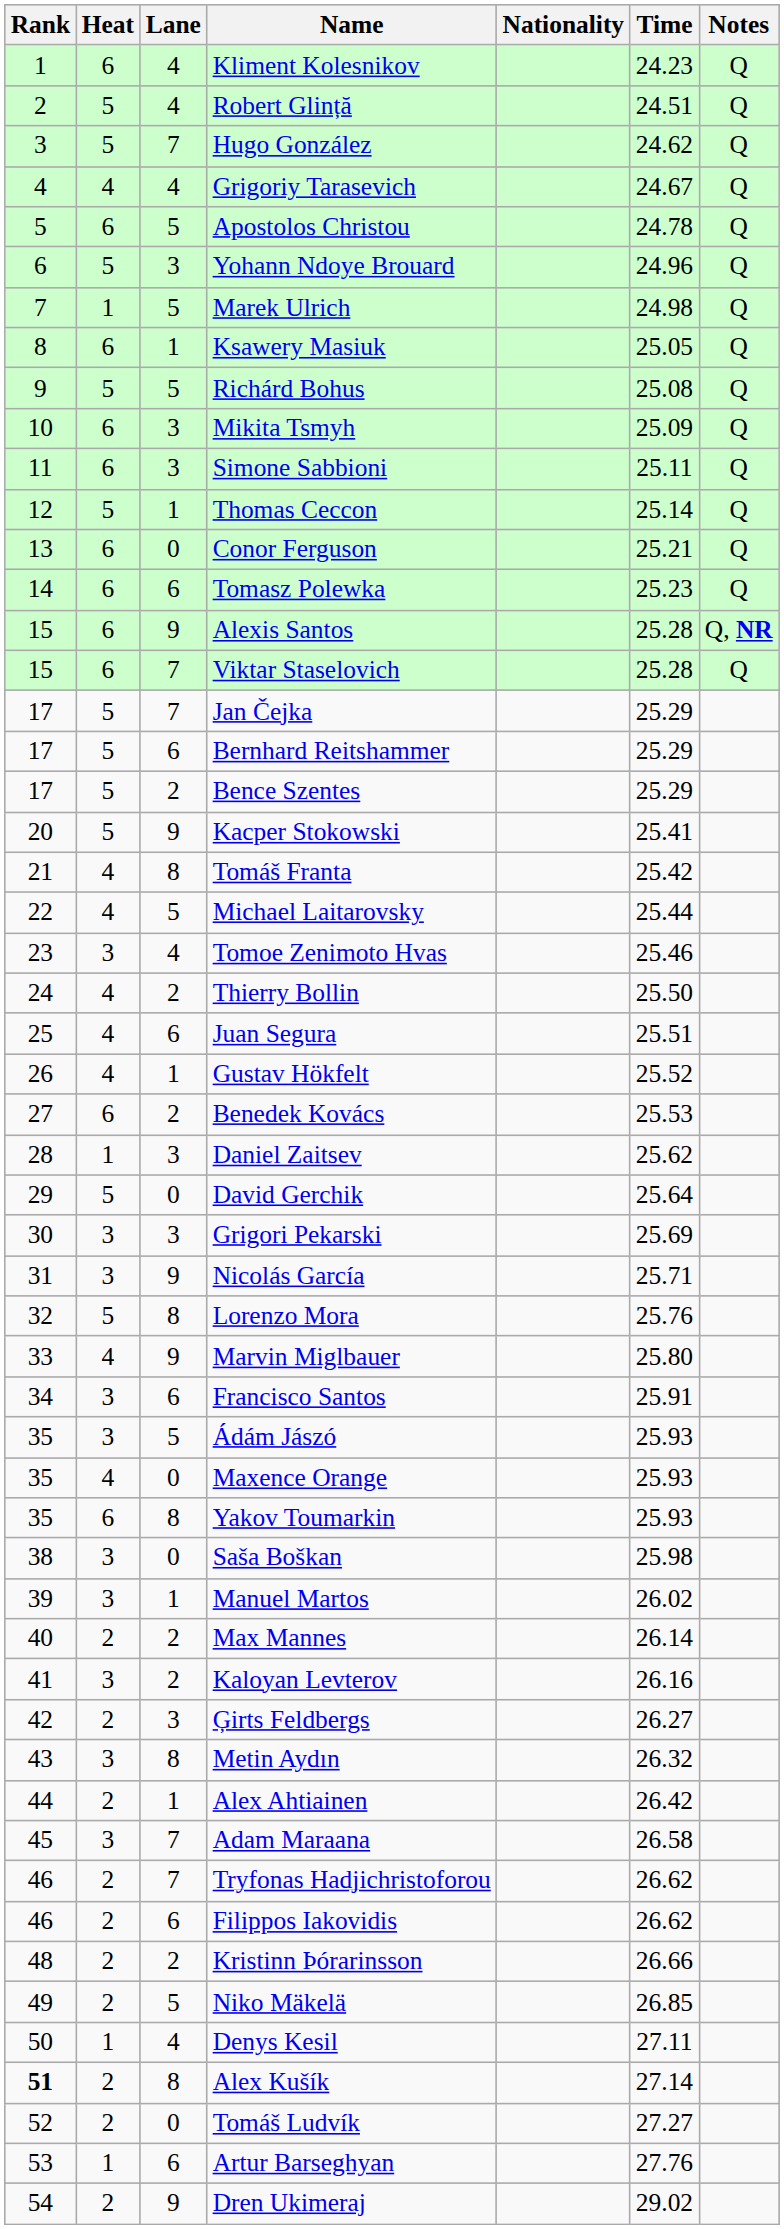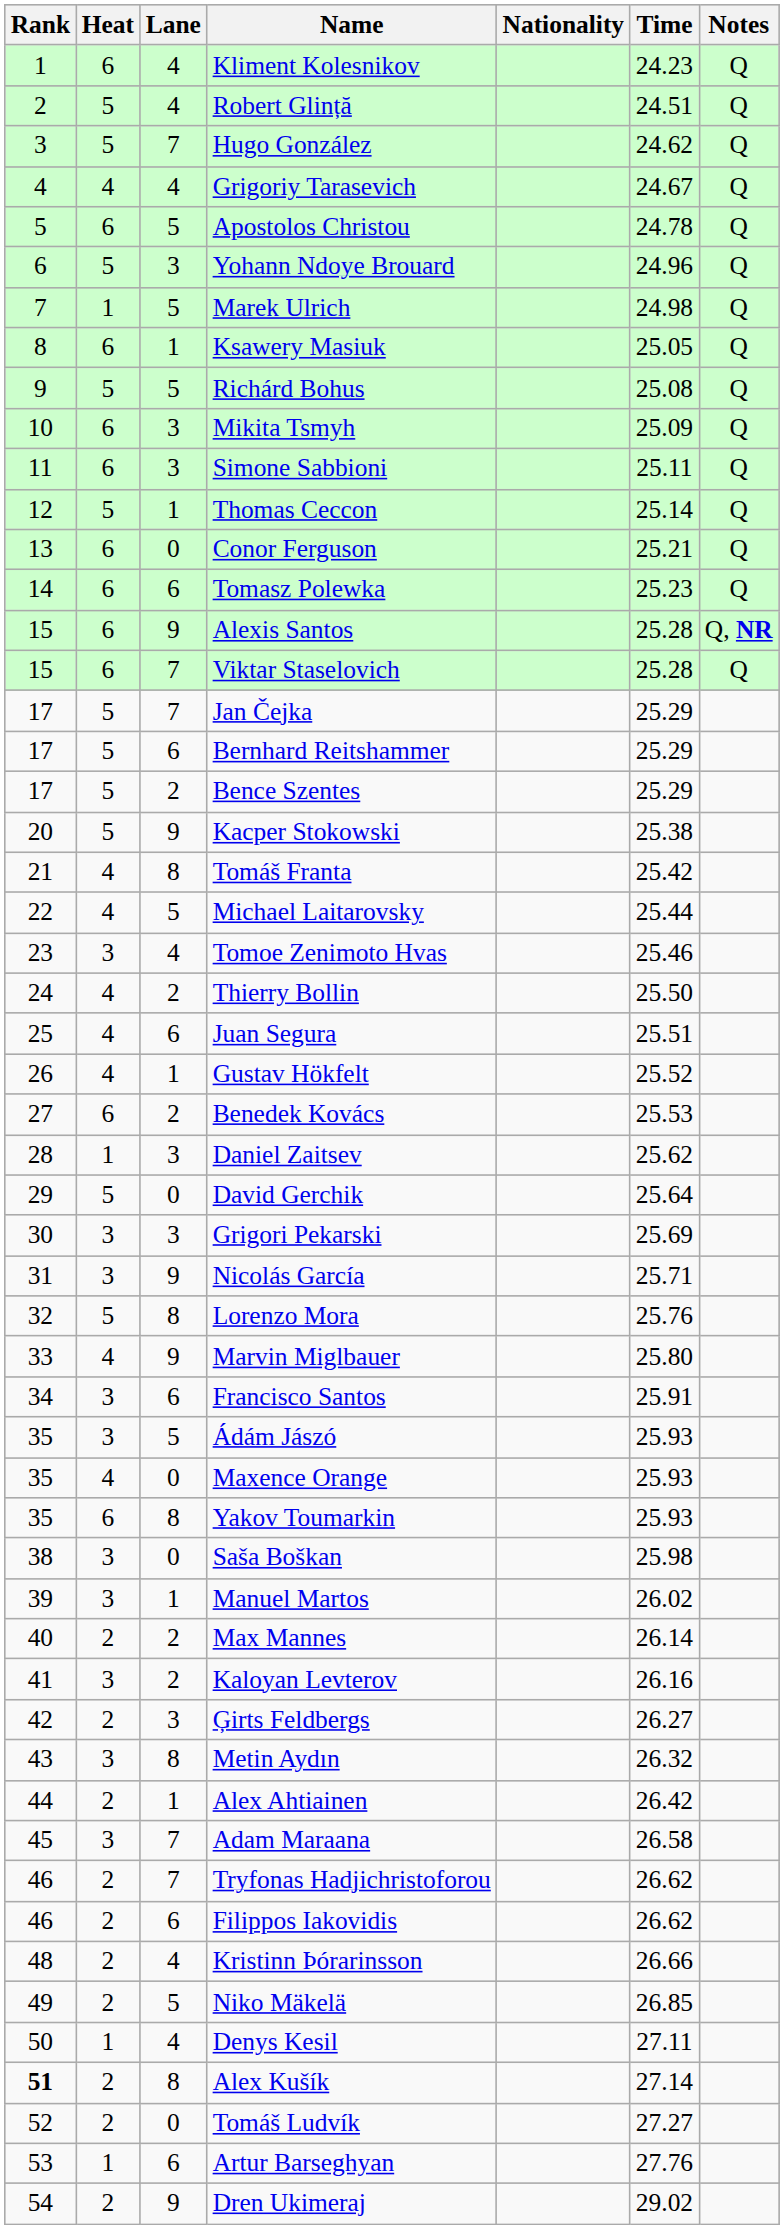 <table class="wikitable sortable" style="text-align:center">
 <tr>
 <th>Rank</th>
 <th>Heat</th>
 <th>Lane</th>
 <th>Name</th>
 <th>Nationality</th>
 <th>Time</th>
 <th>Notes</th>
 </tr>
 <tr bgcolor=ccffcc>
 <td>1</td>
 <td>6</td>
 <td>4</td>
 <td align=left><a href='#'>Kliment Kolesnikov</a></td>
 <td align=left></td>
 <td>24.23</td>
 <td>Q</td>
 </tr>
 <tr bgcolor=ccffcc>
 <td>2</td>
 <td>5</td>
 <td>4</td>
 <td align=left><a href='#'>Robert Glință</a></td>
 <td align=left></td>
 <td>24.51</td>
 <td>Q</td>
 </tr>
 <tr bgcolor=ccffcc>
 <td>3</td>
 <td>5</td>
 <td>7</td>
 <td align=left><a href='#'>Hugo González</a></td>
 <td align=left></td>
 <td>24.62</td>
 <td>Q</td>
 </tr>
 <tr bgcolor=ccffcc>
 <td>4</td>
 <td>4</td>
 <td>4</td>
 <td align=left><a href='#'>Grigoriy Tarasevich</a></td>
 <td align=left></td>
 <td>24.67</td>
 <td>Q</td>
 </tr>
 <tr bgcolor=ccffcc>
 <td>5</td>
 <td>6</td>
 <td>5</td>
 <td align=left><a href='#'>Apostolos Christou</a></td>
 <td align=left></td>
 <td>24.78</td>
 <td>Q</td>
 </tr>
 <tr bgcolor=ccffcc>
 <td>6</td>
 <td>5</td>
 <td>3</td>
 <td align=left><a href='#'>Yohann Ndoye Brouard</a></td>
 <td align=left></td>
 <td>24.96</td>
 <td>Q</td>
 </tr>
 <tr bgcolor=ccffcc>
 <td>7</td>
 <td>1</td>
 <td>5</td>
 <td align=left><a href='#'>Marek Ulrich</a></td>
 <td align=left></td>
 <td>24.98</td>
 <td>Q</td>
 </tr>
 <tr bgcolor=ccffcc>
 <td>8</td>
 <td>6</td>
 <td>1</td>
 <td align=left><a href='#'>Ksawery Masiuk</a></td>
 <td align=left></td>
 <td>25.05</td>
 <td>Q</td>
 </tr>
 <tr bgcolor=ccffcc>
 <td>9</td>
 <td>5</td>
 <td>5</td>
 <td align=left><a href='#'>Richárd Bohus</a></td>
 <td align=left></td>
 <td>25.08</td>
 <td>Q</td>
 </tr>
 <tr bgcolor=ccffcc>
 <td>10</td>
 <td>6</td>
 <td>3</td>
 <td align=left><a href='#'>Mikita Tsmyh</a></td>
 <td align=left></td>
 <td>25.09</td>
 <td>Q</td>
 </tr>
 <tr bgcolor=ccffcc>
 <td>11</td>
 <td>6</td>
 <td>3</td>
 <td align=left><a href='#'>Simone Sabbioni</a></td>
 <td align=left></td>
 <td>25.11</td>
 <td>Q</td>
 </tr>
 <tr bgcolor=ccffcc>
 <td>12</td>
 <td>5</td>
 <td>1</td>
 <td align=left><a href='#'>Thomas Ceccon</a></td>
 <td align=left></td>
 <td>25.14</td>
 <td>Q</td>
 </tr>
 <tr bgcolor=ccffcc>
 <td>13</td>
 <td>6</td>
 <td>0</td>
 <td align=left><a href='#'>Conor Ferguson</a></td>
 <td align=left></td>
 <td>25.21</td>
 <td>Q</td>
 </tr>
 <tr bgcolor=ccffcc>
 <td>14</td>
 <td>6</td>
 <td>6</td>
 <td align=left><a href='#'>Tomasz Polewka</a></td>
 <td align=left></td>
 <td>25.23</td>
 <td>Q</td>
 </tr>
 <tr bgcolor=ccffcc>
 <td>15</td>
 <td>6</td>
 <td>9</td>
 <td align=left><a href='#'>Alexis Santos</a></td>
 <td align=left></td>
 <td>25.28</td>
 <td>Q, <strong><a href='#'>NR</a></strong></td>
 </tr>
 <tr bgcolor=ccffcc>
 <td>15</td>
 <td>6</td>
 <td>7</td>
 <td align=left><a href='#'>Viktar Staselovich</a></td>
 <td align=left></td>
 <td>25.28</td>
 <td>Q</td>
 </tr>
 <tr>
 <td>17</td>
 <td>5</td>
 <td>7</td>
 <td align=left><a href='#'>Jan Čejka</a></td>
 <td align=left></td>
 <td>25.29</td>
 <td></td>
 </tr>
 <tr>
 <td>17</td>
 <td>5</td>
 <td>6</td>
 <td align=left><a href='#'>Bernhard Reitshammer</a></td>
 <td align=left></td>
 <td>25.29</td>
 <td></td>
 </tr>
 <tr>
 <td>17</td>
 <td>5</td>
 <td>2</td>
 <td align=left><a href='#'>Bence Szentes</a></td>
 <td align=left></td>
 <td>25.29</td>
 <td></td>
 </tr>
 <tr>
 <td>20</td>
 <td>5</td>
 <td>9</td>
 <td align=left><a href='#'>Kacper Stokowski</a></td>
 <td align=left></td>
-<td>25.41</td>
+<td>25.38</td>
 <td></td>
 </tr>
 <tr>
 <td>21</td>
 <td>4</td>
 <td>8</td>
 <td align=left><a href='#'>Tomáš Franta</a></td>
 <td align=left></td>
 <td>25.42</td>
 <td></td>
 </tr>
 <tr>
 <td>22</td>
 <td>4</td>
 <td>5</td>
 <td align=left><a href='#'>Michael Laitarovsky</a></td>
 <td align=left></td>
 <td>25.44</td>
 <td></td>
 </tr>
 <tr>
 <td>23</td>
 <td>3</td>
 <td>4</td>
 <td align=left><a href='#'>Tomoe Zenimoto Hvas</a></td>
 <td align=left></td>
 <td>25.46</td>
 <td></td>
 </tr>
 <tr>
 <td>24</td>
 <td>4</td>
 <td>2</td>
 <td align=left><a href='#'>Thierry Bollin</a></td>
 <td align=left></td>
 <td>25.50</td>
 <td></td>
 </tr>
 <tr>
 <td>25</td>
 <td>4</td>
 <td>6</td>
 <td align=left><a href='#'>Juan Segura</a></td>
 <td align=left></td>
 <td>25.51</td>
 <td></td>
 </tr>
 <tr>
 <td>26</td>
 <td>4</td>
 <td>1</td>
 <td align=left><a href='#'>Gustav Hökfelt</a></td>
 <td align=left></td>
 <td>25.52</td>
 <td></td>
 </tr>
 <tr>
 <td>27</td>
 <td>6</td>
 <td>2</td>
 <td align=left><a href='#'>Benedek Kovács</a></td>
 <td align=left></td>
 <td>25.53</td>
 <td></td>
 </tr>
 <tr>
 <td>28</td>
 <td>1</td>
 <td>3</td>
 <td align=left><a href='#'>Daniel Zaitsev</a></td>
 <td align=left></td>
 <td>25.62</td>
 <td></td>
 </tr>
 <tr>
 <td>29</td>
 <td>5</td>
 <td>0</td>
 <td align=left><a href='#'>David Gerchik</a></td>
 <td align=left></td>
 <td>25.64</td>
 <td></td>
 </tr>
 <tr>
 <td>30</td>
 <td>3</td>
 <td>3</td>
 <td align=left><a href='#'>Grigori Pekarski</a></td>
 <td align=left></td>
 <td>25.69</td>
 <td></td>
 </tr>
 <tr>
 <td>31</td>
 <td>3</td>
 <td>9</td>
 <td align=left><a href='#'>Nicolás García</a></td>
 <td align=left></td>
 <td>25.71</td>
 <td></td>
 </tr>
 <tr>
 <td>32</td>
 <td>5</td>
 <td>8</td>
 <td align=left><a href='#'>Lorenzo Mora</a></td>
 <td align=left></td>
 <td>25.76</td>
 <td></td>
 </tr>
 <tr>
 <td>33</td>
 <td>4</td>
 <td>9</td>
 <td align=left><a href='#'>Marvin Miglbauer</a></td>
 <td align=left></td>
 <td>25.80</td>
 <td></td>
 </tr>
 <tr>
 <td>34</td>
 <td>3</td>
 <td>6</td>
 <td align=left><a href='#'>Francisco Santos</a></td>
 <td align=left></td>
 <td>25.91</td>
 <td></td>
 </tr>
 <tr>
 <td>35</td>
 <td>3</td>
 <td>5</td>
 <td align=left><a href='#'>Ádám Jászó</a></td>
 <td align=left></td>
 <td>25.93</td>
 <td></td>
 </tr>
 <tr>
 <td>35</td>
 <td>4</td>
 <td>0</td>
 <td align=left><a href='#'>Maxence Orange</a></td>
 <td align=left></td>
 <td>25.93</td>
 <td></td>
 </tr>
 <tr>
 <td>35</td>
 <td>6</td>
 <td>8</td>
 <td align=left><a href='#'>Yakov Toumarkin</a></td>
 <td align=left></td>
 <td>25.93</td>
 <td></td>
 </tr>
 <tr>
 <td>38</td>
 <td>3</td>
 <td>0</td>
 <td align=left><a href='#'>Saša Boškan</a></td>
 <td align=left></td>
 <td>25.98</td>
 <td></td>
 </tr>
 <tr>
 <td>39</td>
 <td>3</td>
 <td>1</td>
 <td align=left><a href='#'>Manuel Martos</a></td>
 <td align=left></td>
 <td>26.02</td>
 <td></td>
 </tr>
 <tr>
 <td>40</td>
 <td>2</td>
 <td>2</td>
 <td align=left><a href='#'>Max Mannes</a></td>
 <td align=left></td>
 <td>26.14</td>
 <td></td>
 </tr>
 <tr>
 <td>41</td>
 <td>3</td>
 <td>2</td>
 <td align=left><a href='#'>Kaloyan Levterov</a></td>
 <td align=left></td>
 <td>26.16</td>
 <td></td>
 </tr>
 <tr>
 <td>42</td>
 <td>2</td>
 <td>3</td>
 <td align=left><a href='#'>Ģirts Feldbergs</a></td>
 <td align=left></td>
 <td>26.27</td>
 <td></td>
 </tr>
 <tr>
 <td>43</td>
 <td>3</td>
 <td>8</td>
 <td align=left><a href='#'>Metin Aydın</a></td>
 <td align=left></td>
 <td>26.32</td>
 <td></td>
 </tr>
 <tr>
 <td>44</td>
 <td>2</td>
 <td>1</td>
 <td align=left><a href='#'>Alex Ahtiainen</a></td>
 <td align=left></td>
 <td>26.42</td>
 <td></td>
 </tr>
 <tr>
 <td>45</td>
 <td>3</td>
 <td>7</td>
 <td align=left><a href='#'>Adam Maraana</a></td>
 <td align=left></td>
 <td>26.58</td>
 <td></td>
 </tr>
 <tr>
 <td>46</td>
 <td>2</td>
 <td>7</td>
 <td align=left><a href='#'>Tryfonas Hadjichristoforou</a></td>
 <td align=left></td>
 <td>26.62</td>
 <td></td>
 </tr>
 <tr>
 <td>46</td>
 <td>2</td>
 <td>6</td>
 <td align=left><a href='#'>Filippos Iakovidis</a></td>
 <td align=left></td>
 <td>26.62</td>
 <td></td>
 </tr>
 <tr>
 <td>48</td>
 <td>2</td>
-<td>2</td>
+<td>4</td>
 <td align=left><a href='#'>Kristinn Þórarinsson</a></td>
 <td align=left></td>
 <td>26.66</td>
 <td></td>
 </tr>
 <tr>
 <td>49</td>
 <td>2</td>
 <td>5</td>
 <td align=left><a href='#'>Niko Mäkelä</a></td>
 <td align=left></td>
 <td>26.85</td>
 <td></td>
 </tr>
 <tr>
 <td>50</td>
 <td>1</td>
 <td>4</td>
 <td align=left><a href='#'>Denys Kesil</a></td>
 <td align=left></td>
 <td>27.11</td>
 <td></td>
 </tr>
 <tr>
 <td><strong>51</strong></td>
 <td>2</td>
 <td>8</td>
 <td align=left><a href='#'>Alex Kušík</a></td>
 <td align=left></td>
 <td>27.14</td>
 <td></td>
 </tr>
 <tr>
 <td>52</td>
 <td>2</td>
 <td>0</td>
 <td align=left><a href='#'>Tomáš Ludvík</a></td>
 <td align=left></td>
 <td>27.27</td>
 <td></td>
 </tr>
 <tr>
 <td>53</td>
 <td>1</td>
 <td>6</td>
 <td align=left><a href='#'>Artur Barseghyan</a></td>
 <td align=left></td>
 <td>27.76</td>
 <td></td>
 </tr>
 <tr>
 <td>54</td>
 <td>2</td>
 <td>9</td>
 <td align=left><a href='#'>Dren Ukimeraj</a></td>
 <td align=left></td>
 <td>29.02</td>
 <td></td>
 </tr>
 </table>
